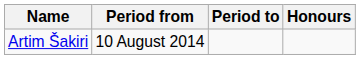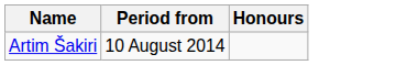 <table class="wikitable">
 <tr>
 <th>Name</th>
 <th>Period from</th>
-<th>Period to</th>
 <th>Honours</th>
 </tr>
 <tr>
 <td> <a href='#'>Artim Šakiri</a></td>
 <td>10 August 2014</td>
 <td></td>
-<td></td>
 </tr>
 </table>
